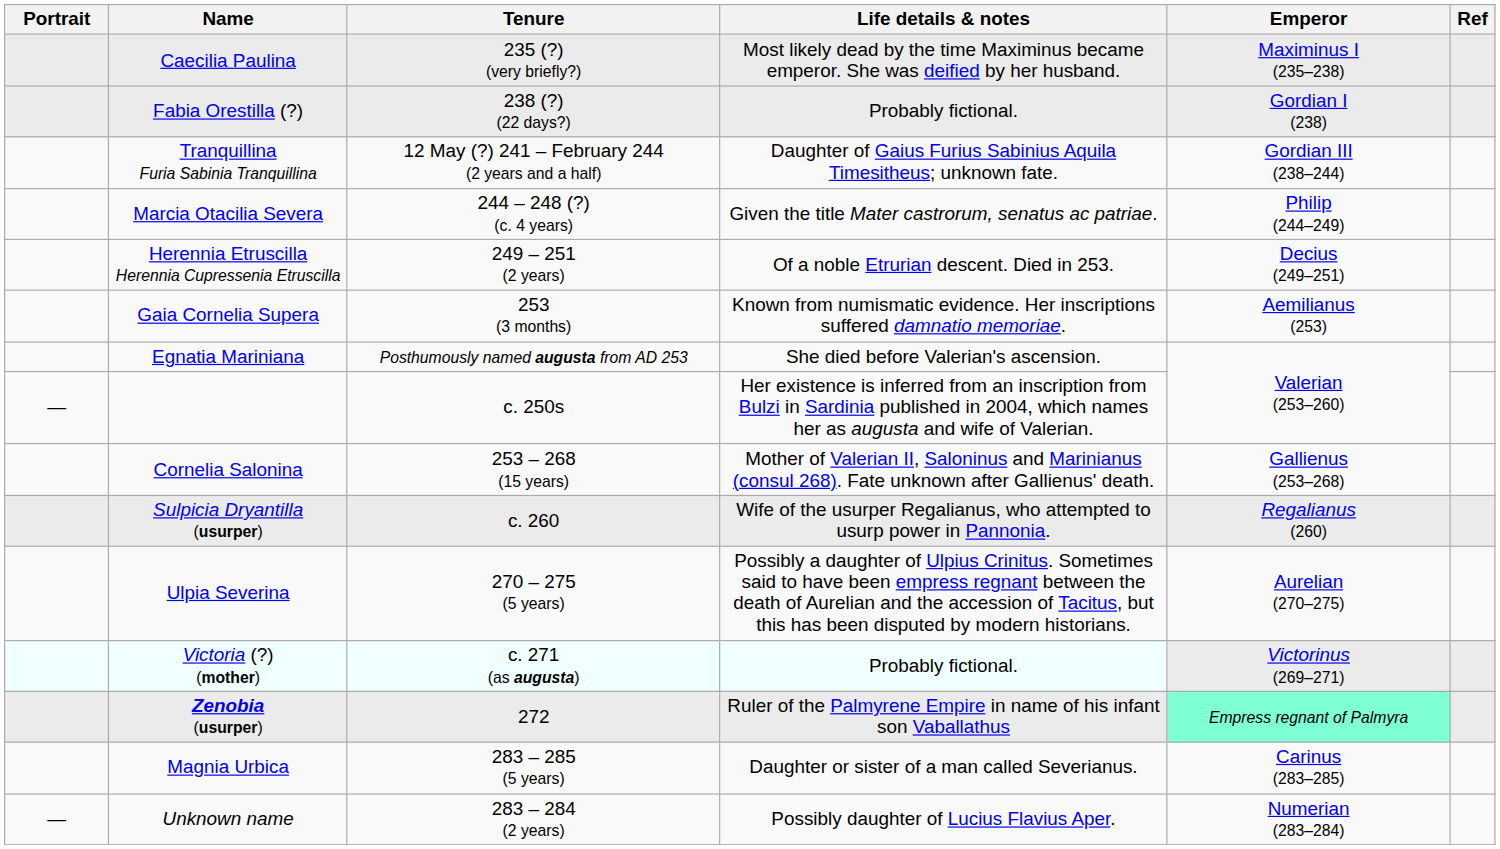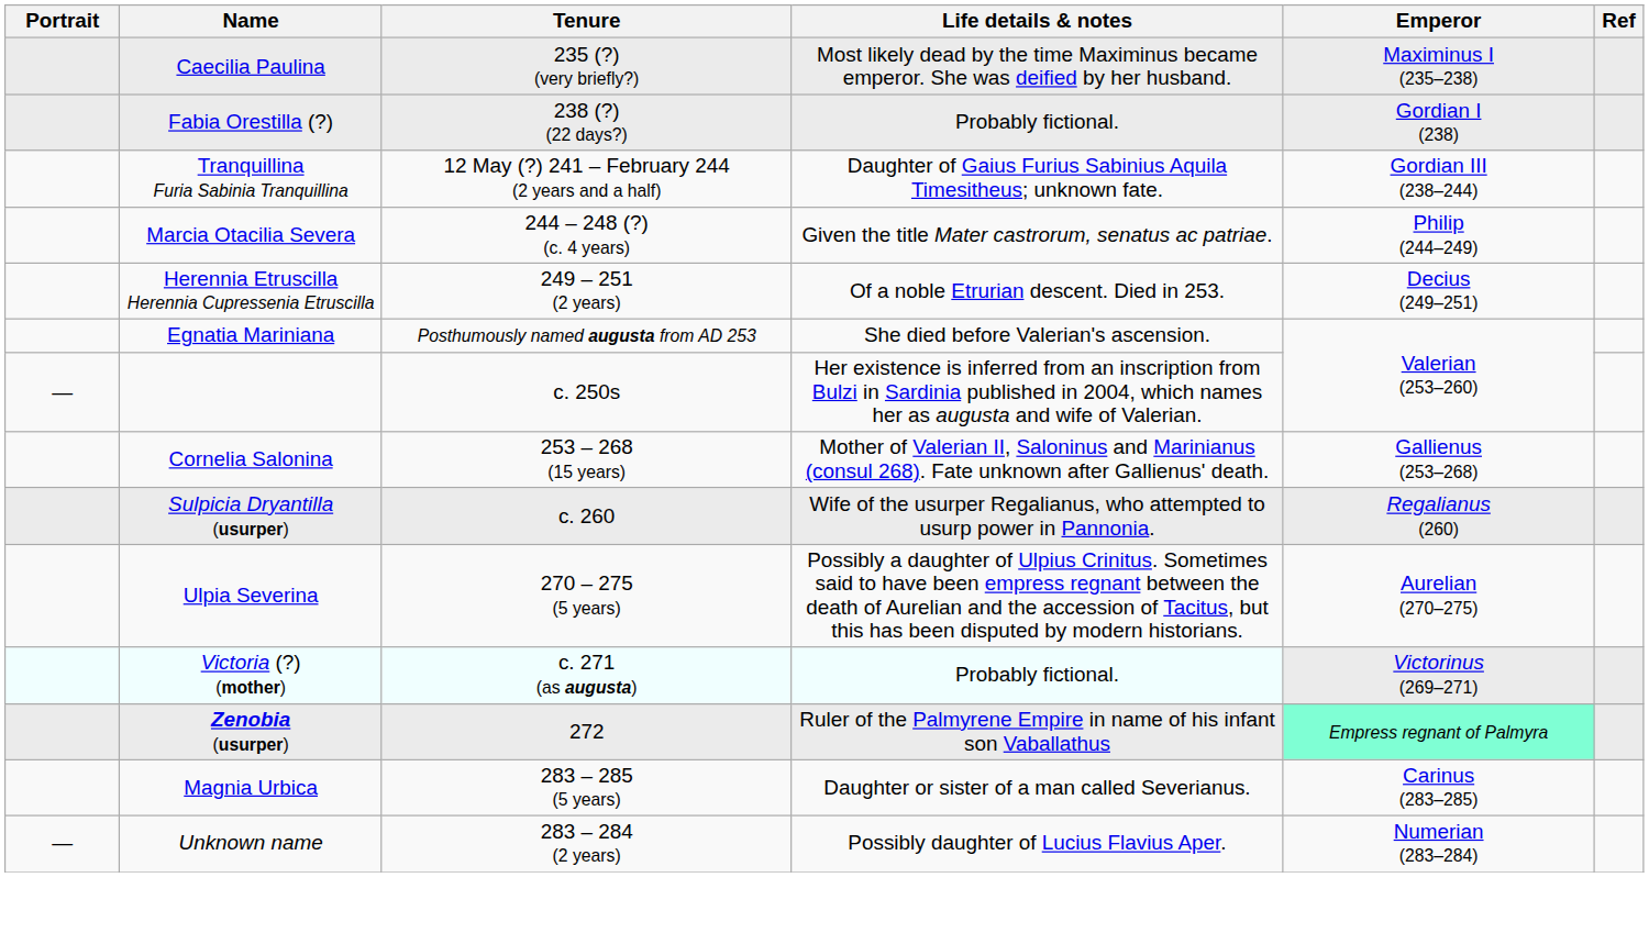 <table class="wikitable" style="width:100%; text-align:center;">
 <tr>
 <th width="7%">Portrait</th>
 <th width="16%">Name</th>
 <th width="25%">Tenure</th>
 <th width="30%">Life details & notes</th>
 <th width="19%">Emperor</th>
 <th width="3%">Ref</th>
 </tr>
 <tr>
 <td style="background:#EBEBEB;"></td>
 <td style="background:#EBEBEB;"><a href='#'>Caecilia Paulina</a></td>
 <td style="background:#EBEBEB;">235 (?)<br><small>(very briefly?)</small></td>
 <td style="background:#EBEBEB;">Most likely dead by the time Maximinus became emperor. She was <a href='#'>deified</a> by her husband.</td>
 <td style="background:#EBEBEB;"><a href='#'>Maximinus I</a><br><small>(235–238)</small></td>
 <td style="background:#EBEBEB;"></td>
 </tr>
 <tr>
 <td style="background:#EBEBEB;"></td>
 <td style="background:#EBEBEB;"><a href='#'>Fabia Orestilla</a> (?)</td>
 <td style="background:#EBEBEB;">238 (?)<br><small>(22 days?)</small></td>
 <td style="background:#EBEBEB;">Probably fictional.</td>
 <td style="background:#EBEBEB;"><a href='#'>Gordian I</a><br><small>(238)</small></td>
 <td style="background:#EBEBEB;"></td>
 </tr>
 <tr>
 <td></td>
 <td><a href='#'>Tranquillina</a><br><small><em>Furia Sabinia Tranquillina</em></small></td>
 <td>12 May (?) 241 –  February 244<br><small>(2 years and a half)</small></td>
 <td>Daughter of <a href='#'>Gaius Furius Sabinius Aquila Timesitheus</a>; unknown fate.</td>
 <td><a href='#'>Gordian III</a><br><small>(238–244)</small></td>
 <td></td>
 </tr>
 <tr>
 <td></td>
 <td><a href='#'>Marcia Otacilia Severa</a></td>
 <td>244 – 248 (?)<br><small>(c. 4 years)</small></td>
 <td>Given the title <em>Mater castrorum, senatus ac patriae</em>.</td>
 <td><a href='#'>Philip</a><br><small>(244–249)</small></td>
 <td></td>
 </tr>
 <tr>
 <td></td>
 <td><a href='#'>Herennia Etruscilla</a><br><small><em>Herennia Cupressenia Etruscilla</em></small></td>
 <td>249 – 251<br><small>(2 years)</small></td>
 <td>Of a noble <a href='#'>Etrurian</a> descent. Died in 253.</td>
 <td><a href='#'>Decius</a><br><small>(249–251)</small></td>
-<td></td>
-</tr>
-<tr>
-<td></td>
-<td><a href='#'>Gaia Cornelia Supera</a></td>
-<td>253<br><small>(3 months)</small></td>
-<td>Known from numismatic evidence. Her inscriptions suffered <em><a href='#'>damnatio memoriae</a></em>.</td>
-<td><a href='#'>Aemilianus</a><br><small>(253)</small></td>
 <td></td>
 </tr>
 <tr>
 <td></td>
 <td><a href='#'>Egnatia Mariniana</a></td>
 <td><em><small>Posthumously named <strong>augusta</strong> from AD 253</small></em></td>
 <td>She died before Valerian's ascension.</td>
 <td rowspan="2"><a href='#'>Valerian</a><br><small>(253–260)</small></td>
 <td></td>
 </tr>
 <tr>
 <td>—</td>
 <td></td>
 <td>c. 250s</td>
 <td>Her existence is inferred from an inscription from <a href='#'>Bulzi</a> in <a href='#'>Sardinia</a> published in 2004, which names her as <em>augusta</em> and wife of Valerian.</td>
 <td><br></td>
 </tr>
 <tr>
 <td></td>
 <td><a href='#'>Cornelia Salonina</a></td>
 <td>253 – 268<br><small>(15 years)</small></td>
 <td>Mother of <a href='#'>Valerian II</a>, <a href='#'>Saloninus</a> and <a href='#'>Marinianus (consul 268)</a>. Fate unknown after Gallienus' death.</td>
 <td><a href='#'>Gallienus</a><br><small>(253–268)</small></td>
 <td></td>
 </tr>
 <tr>
 <td style="background:#EBEBEB;"></td>
 <td style="background:#EBEBEB;"><em><a href='#'>Sulpicia Dryantilla</a></em><br><small>(<strong>usurper</strong>)</small></td>
 <td style="background:#EBEBEB;">c. 260</td>
 <td style="background:#EBEBEB;">Wife of the usurper Regalianus, who attempted to usurp power in <a href='#'>Pannonia</a>.</td>
 <td style="background:#EBEBEB;"><em><a href='#'>Regalianus</a></em><br><small>(260)</small></td>
 <td style="background:#EBEBEB;"><br></td>
 </tr>
 <tr>
 <td></td>
 <td><a href='#'>Ulpia Severina</a></td>
 <td>270 – 275<br><small>(5 years)</small></td>
 <td>Possibly a daughter of <a href='#'>Ulpius Crinitus</a>. Sometimes said to have been <a href='#'>empress regnant</a> between the death of Aurelian and the accession of <a href='#'>Tacitus</a>, but this has been disputed by modern historians.</td>
 <td><a href='#'>Aurelian</a><br><small>(270–275)</small></td>
 <td><br><br></td>
 </tr>
 <tr>
 <td style="background:#F0FFFF;"></td>
 <td style="background:#F0FFFF;"><em><a href='#'>Victoria</a></em> (?)<br><small>(<strong>mother</strong>)</small></td>
 <td style="background:#F0FFFF;">c. 271<br><small>(as <strong><em>augusta</em></strong>)</small></td>
 <td style="background:#F0FFFF;">Probably fictional.</td>
 <td style="background:#EBEBEB;"><em><a href='#'>Victorinus</a></em><br><small>(269–271)</small></td>
 <td style="background:#EBEBEB;"></td>
 </tr>
 <tr>
 <td style="background:#EBEBEB;"></td>
 <td style="background:#EBEBEB;"><strong><em><a href='#'>Zenobia</a></em></strong><br><small>(<strong>usurper</strong>)</small></td>
 <td style="background:#EBEBEB;">272</td>
 <td style="background:#EBEBEB;">Ruler of the <a href='#'>Palmyrene Empire</a> in name of his infant son <a href='#'>Vaballathus</a></td>
 <td style="background:#7FFFD4;"><small><em>Empress regnant of Palmyra</em></small></td>
 <td style="background:#EBEBEB;"></td>
 </tr>
 <tr>
 <td></td>
 <td><a href='#'>Magnia Urbica</a></td>
 <td>283 – 285<br><small>(5 years)</small></td>
 <td>Daughter or sister of a man called Severianus.</td>
 <td><a href='#'>Carinus</a><br><small>(283–285)</small></td>
 <td><br></td>
 </tr>
 <tr>
 <td>—</td>
 <td><em>Unknown name</em></td>
 <td>283 – 284<br><small>(2 years)</small></td>
 <td>Possibly daughter of <a href='#'>Lucius Flavius Aper</a>.</td>
 <td><a href='#'>Numerian</a><br><small>(283–284)</small></td>
 <td></td>
 </tr>
 </table>
